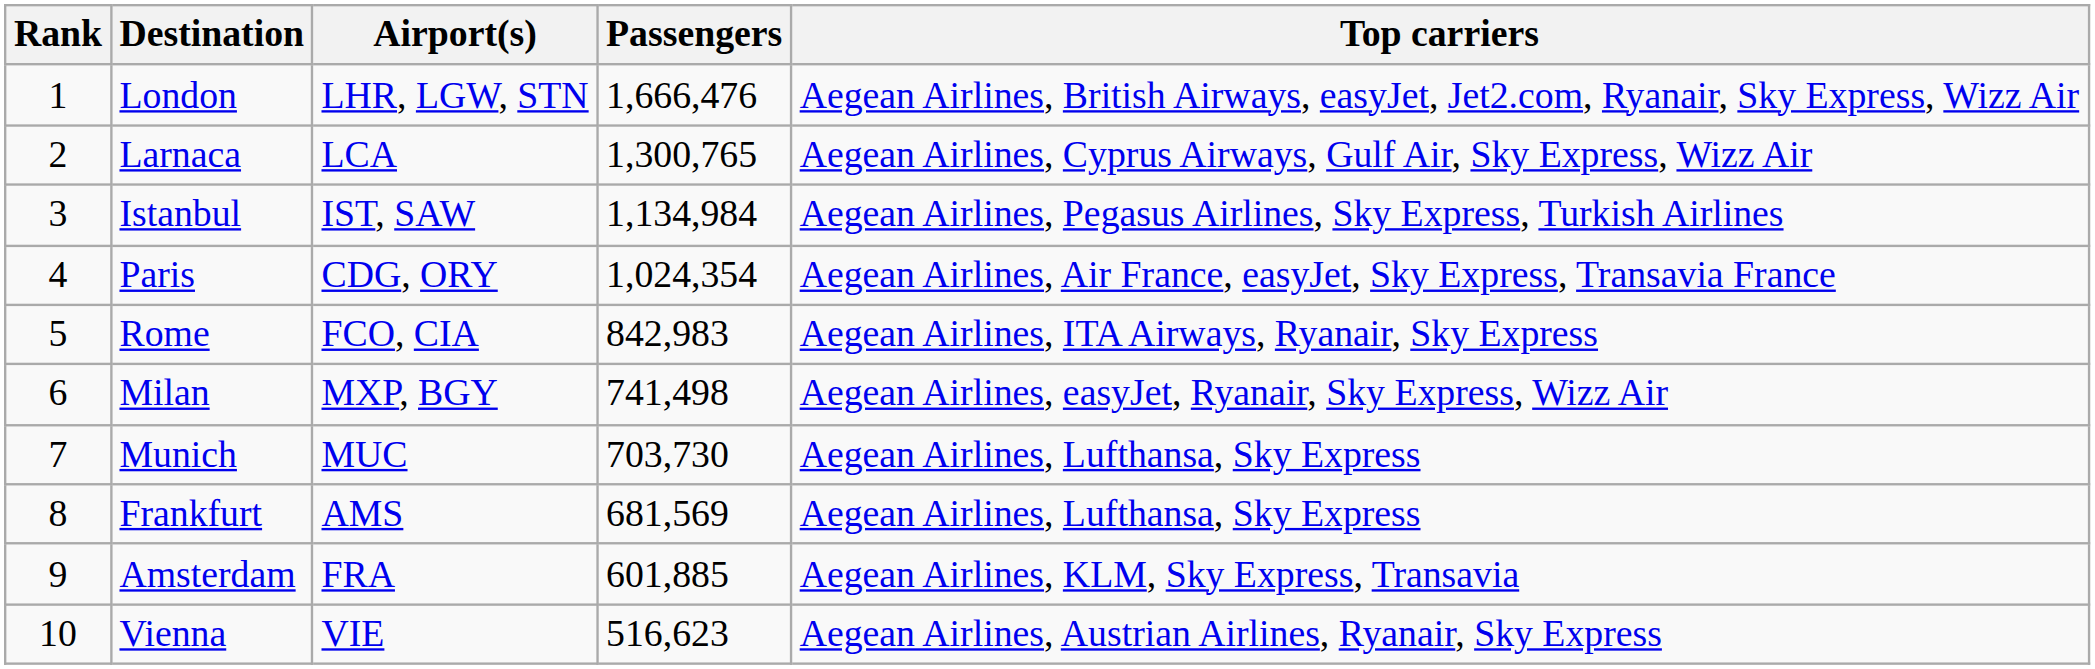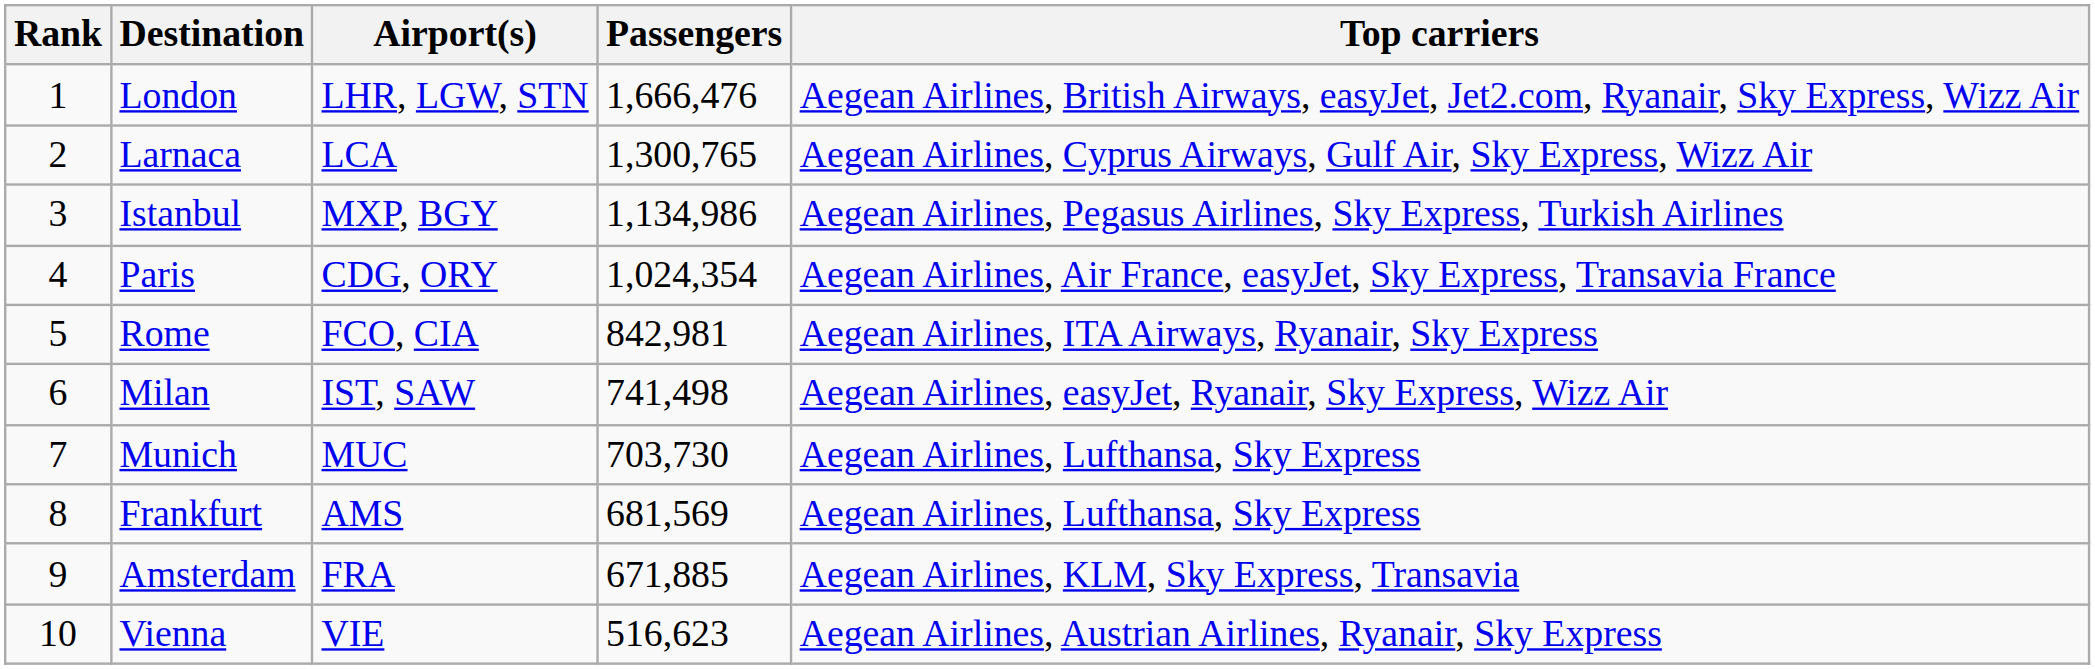 <table class="wikitable">
 <tr>
 <th>Rank</th>
 <th>Destination</th>
 <th>Airport(s)</th>
 <th>Passengers</th>
 <th>Top carriers</th>
 </tr>
 <tr>
 <td align=center>1</td>
 <td> <a href='#'>London</a></td>
 <td><a href='#'>LHR</a>, <a href='#'>LGW</a>, <a href='#'>STN</a></td>
 <td>1,666,476</td>
 <td><a href='#'>Aegean Airlines</a>, <a href='#'>British Airways</a>, <a href='#'>easyJet</a>, <a href='#'>Jet2.com</a>, <a href='#'>Ryanair</a>, <a href='#'>Sky Express</a>, <a href='#'>Wizz Air</a></td>
 </tr>
 <tr>
 <td align=center>2</td>
 <td> <a href='#'>Larnaca</a></td>
 <td><a href='#'>LCA</a></td>
 <td>1,300,765</td>
 <td><a href='#'>Aegean Airlines</a>, <a href='#'>Cyprus Airways</a>, <a href='#'>Gulf Air</a>, <a href='#'>Sky Express</a>, <a href='#'>Wizz Air</a></td>
 </tr>
 <tr>
 <td align=center>3</td>
 <td> <a href='#'>Istanbul</a></td>
-<td><a href='#'>IST</a>, <a href='#'>SAW</a></td>
-<td>1,134,984</td>
+<td><a href='#'>MXP</a>, <a href='#'>BGY</a></td>
+<td>1,134,986</td>
 <td><a href='#'>Aegean Airlines</a>, <a href='#'>Pegasus Airlines</a>, <a href='#'>Sky Express</a>, <a href='#'>Turkish Airlines</a></td>
 </tr>
 <tr>
 <td align=center>4</td>
 <td> <a href='#'>Paris</a></td>
 <td><a href='#'>CDG</a>, <a href='#'>ORY</a></td>
 <td>1,024,354</td>
 <td><a href='#'>Aegean Airlines</a>, <a href='#'>Air France</a>, <a href='#'>easyJet</a>, <a href='#'>Sky Express</a>, <a href='#'>Transavia France</a></td>
 </tr>
 <tr>
 <td align=center>5</td>
 <td> <a href='#'>Rome</a></td>
 <td><a href='#'>FCO</a>, <a href='#'>CIA</a></td>
-<td>842,983</td>
+<td>842,981</td>
 <td><a href='#'>Aegean Airlines</a>, <a href='#'>ITA Airways</a>, <a href='#'>Ryanair</a>, <a href='#'>Sky Express</a></td>
 </tr>
 <tr>
 <td align=center>6</td>
 <td> <a href='#'>Milan</a></td>
-<td><a href='#'>MXP</a>, <a href='#'>BGY</a></td>
+<td><a href='#'>IST</a>, <a href='#'>SAW</a></td>
 <td>741,498</td>
 <td><a href='#'>Aegean Airlines</a>, <a href='#'>easyJet</a>, <a href='#'>Ryanair</a>, <a href='#'>Sky Express</a>, <a href='#'>Wizz Air</a></td>
 </tr>
 <tr>
 <td align=center>7</td>
 <td> <a href='#'>Munich</a></td>
 <td><a href='#'>MUC</a></td>
 <td>703,730</td>
 <td><a href='#'>Aegean Airlines</a>, <a href='#'>Lufthansa</a>, <a href='#'>Sky Express</a></td>
 </tr>
 <tr>
 <td align=center>8</td>
 <td> <a href='#'>Frankfurt</a></td>
 <td><a href='#'>AMS</a></td>
 <td>681,569</td>
 <td><a href='#'>Aegean Airlines</a>, <a href='#'>Lufthansa</a>, <a href='#'>Sky Express</a></td>
 </tr>
 <tr>
 <td align=center>9</td>
 <td> <a href='#'>Amsterdam</a></td>
 <td><a href='#'>FRA</a></td>
-<td>601,885</td>
+<td>671,885</td>
 <td><a href='#'>Aegean Airlines</a>, <a href='#'>KLM</a>, <a href='#'>Sky Express</a>, <a href='#'>Transavia</a></td>
 </tr>
 <tr>
 <td align=center>10</td>
 <td> <a href='#'>Vienna</a></td>
 <td><a href='#'>VIE</a></td>
 <td>516,623</td>
 <td><a href='#'>Aegean Airlines</a>, <a href='#'>Austrian Airlines</a>, <a href='#'>Ryanair</a>, <a href='#'>Sky Express</a></td>
 </tr>
 </table>
